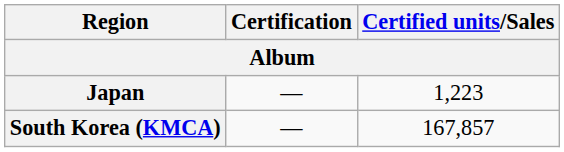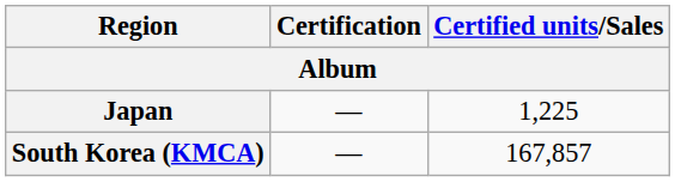 <table class="wikitable sortable plainrowheaders" style="text-align:center">
 <tr>
 <th>Region</th>
 <th>Certification</th>
 <th><a href='#'>Certified units</a>/Sales</th>
 </tr>
 <tr>
 <th colspan="3">Album</th>
 </tr>
 <tr>
 <th scope="row">Japan</th>
 <td align="center">—</td>
-<td align="center">1,223</td>
+<td align="center">1,225</td>
 </tr>
 <tr>
 <th scope="row">South Korea (<a href='#'>KMCA</a>)</th>
 <td align="center">—</td>
 <td align="center">167,857</td>
 </tr>
 </table>
